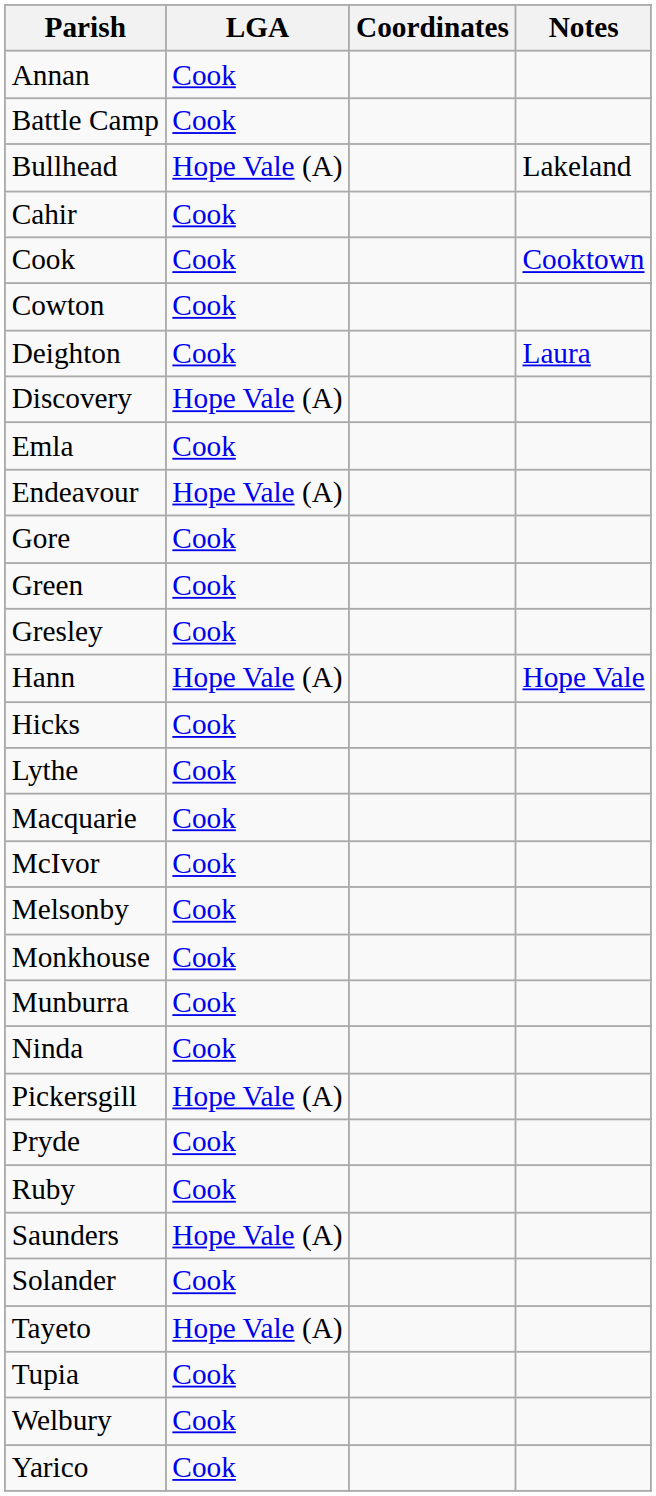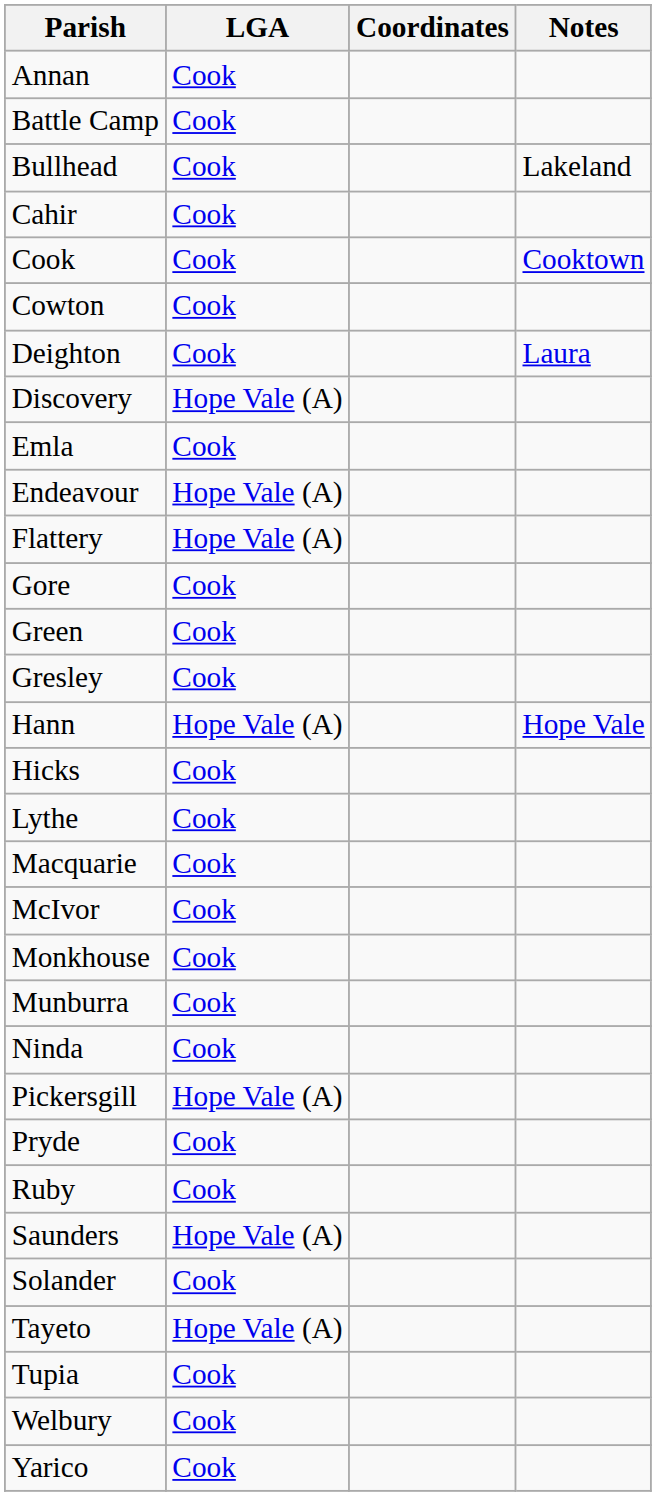 <table class="wikitable sortable">
 <tr>
 <th>Parish</th>
 <th>LGA</th>
 <th>Coordinates</th>
 <th>Notes</th>
 </tr>
 <tr>
 <td>Annan</td>
 <td><a href='#'>Cook</a></td>
 <td></td>
 <td></td>
 </tr>
 <tr>
 <td>Battle Camp</td>
 <td><a href='#'>Cook</a></td>
 <td></td>
 <td></td>
 </tr>
 <tr>
 <td>Bullhead</td>
-<td><a href='#'>Hope Vale</a> (A)</td>
+<td><a href='#'>Cook</a></td>
 <td></td>
 <td>Lakeland</td>
 </tr>
 <tr>
 <td>Cahir</td>
 <td><a href='#'>Cook</a></td>
 <td></td>
 <td></td>
 </tr>
 <tr>
 <td>Cook</td>
 <td><a href='#'>Cook</a></td>
 <td></td>
 <td><a href='#'>Cooktown</a></td>
 </tr>
 <tr>
 <td>Cowton</td>
 <td><a href='#'>Cook</a></td>
 <td></td>
 <td></td>
 </tr>
 <tr>
 <td>Deighton</td>
 <td><a href='#'>Cook</a></td>
 <td></td>
 <td><a href='#'>Laura</a></td>
 </tr>
 <tr>
 <td>Discovery</td>
 <td><a href='#'>Hope Vale</a> (A)</td>
 <td></td>
 <td></td>
 </tr>
 <tr>
 <td>Emla</td>
 <td><a href='#'>Cook</a></td>
 <td></td>
 <td></td>
 </tr>
 <tr>
 <td>Endeavour</td>
+<td><a href='#'>Hope Vale</a> (A)</td>
+<td></td>
+<td></td>
+</tr>
+<tr>
+<td>Flattery</td>
 <td><a href='#'>Hope Vale</a> (A)</td>
 <td></td>
 <td></td>
 </tr>
 <tr>
 <td>Gore</td>
 <td><a href='#'>Cook</a></td>
 <td></td>
 <td></td>
 </tr>
 <tr>
 <td>Green</td>
 <td><a href='#'>Cook</a></td>
 <td></td>
 <td></td>
 </tr>
 <tr>
 <td>Gresley</td>
 <td><a href='#'>Cook</a></td>
 <td></td>
 <td></td>
 </tr>
 <tr>
 <td>Hann</td>
 <td><a href='#'>Hope Vale</a> (A)</td>
 <td></td>
 <td><a href='#'>Hope Vale</a></td>
 </tr>
 <tr>
 <td>Hicks</td>
 <td><a href='#'>Cook</a></td>
 <td></td>
 <td></td>
 </tr>
 <tr>
 <td>Lythe</td>
 <td><a href='#'>Cook</a></td>
 <td></td>
 <td></td>
 </tr>
 <tr>
 <td>Macquarie</td>
 <td><a href='#'>Cook</a></td>
 <td></td>
 <td></td>
 </tr>
 <tr>
 <td>McIvor</td>
-<td><a href='#'>Cook</a></td>
-<td></td>
-<td></td>
-</tr>
-<tr>
-<td>Melsonby</td>
 <td><a href='#'>Cook</a></td>
 <td></td>
 <td></td>
 </tr>
 <tr>
 <td>Monkhouse</td>
 <td><a href='#'>Cook</a></td>
 <td></td>
 <td></td>
 </tr>
 <tr>
 <td>Munburra</td>
 <td><a href='#'>Cook</a></td>
 <td></td>
 <td></td>
 </tr>
 <tr>
 <td>Ninda</td>
 <td><a href='#'>Cook</a></td>
 <td></td>
 <td></td>
 </tr>
 <tr>
 <td>Pickersgill</td>
 <td><a href='#'>Hope Vale</a> (A)</td>
 <td></td>
 <td></td>
 </tr>
 <tr>
 <td>Pryde</td>
 <td><a href='#'>Cook</a></td>
 <td></td>
 <td></td>
 </tr>
 <tr>
 <td>Ruby</td>
 <td><a href='#'>Cook</a></td>
 <td></td>
 <td></td>
 </tr>
 <tr>
 <td>Saunders</td>
 <td><a href='#'>Hope Vale</a> (A)</td>
 <td></td>
 <td></td>
 </tr>
 <tr>
 <td>Solander</td>
 <td><a href='#'>Cook</a></td>
 <td></td>
 <td></td>
 </tr>
 <tr>
 <td>Tayeto</td>
 <td><a href='#'>Hope Vale</a> (A)</td>
 <td></td>
 <td></td>
 </tr>
 <tr>
 <td>Tupia</td>
 <td><a href='#'>Cook</a></td>
 <td></td>
 <td></td>
 </tr>
 <tr>
 <td>Welbury</td>
 <td><a href='#'>Cook</a></td>
 <td></td>
 <td></td>
 </tr>
 <tr>
 <td>Yarico</td>
 <td><a href='#'>Cook</a></td>
 <td></td>
 <td></td>
 </tr>
 </table>
